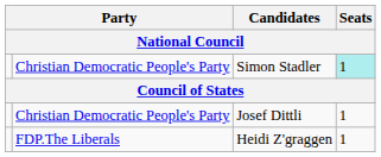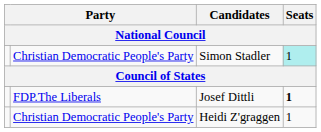 <table class="wikitable" style="font-size:95%;">
 <tr>
 <th colspan=2>Party</th>
 <th>Candidates</th>
 <th>Seats</th>
 </tr>
 <tr>
 <th colspan=4><a href='#'>National Council</a></th>
 </tr>
 <tr>
 <td bgcolor=></td>
 <td align=left><a href='#'>Christian Democratic People's Party</a></td>
 <td>Simon Stadler</td>
 <td style="background: paleturquoise;">1</td>
 </tr>
 <tr>
 <th colspan=6><a href='#'>Council of States</a></th>
 </tr>
 <tr>
 <td bgcolor=></td>
-<td align=left><a href='#'>Christian Democratic People's Party</a></td>
+<td align=left><a href='#'>FDP.The Liberals</a></td>
 <td>Josef Dittli</td>
-<td>1</td>
+<td><strong>1</strong></td>
 </tr>
 <tr>
 <td bgcolor=></td>
-<td align=left><a href='#'>FDP.The Liberals</a></td>
+<td align=left><a href='#'>Christian Democratic People's Party</a></td>
 <td>Heidi Z'graggen</td>
 <td>1</td>
 </tr>
 </table>
